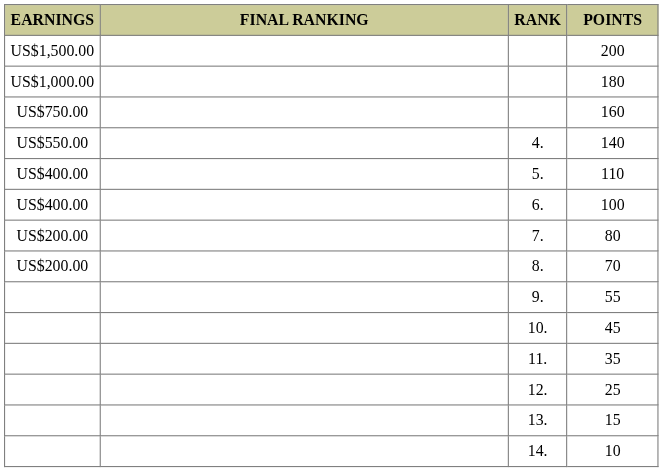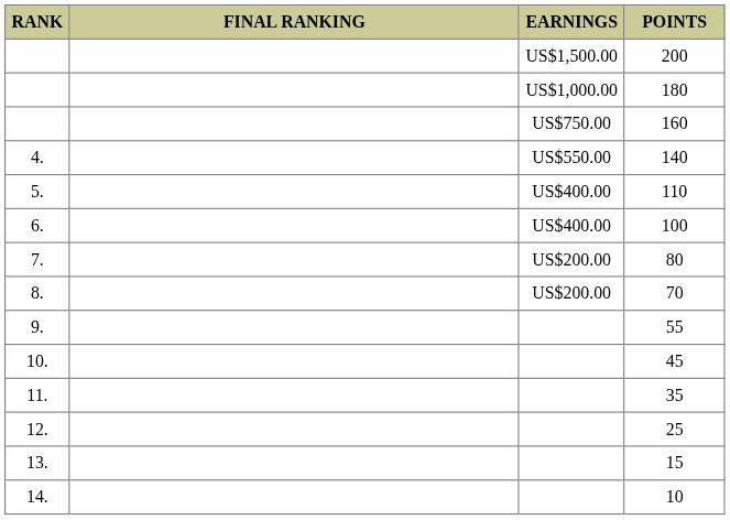 <table border="1" cellspacing="2" cellpadding="5" style="border-collapse: collapse; font-size: 90%;">
 <tr bgcolor="CCCC99">
+<th>RANK</th>
+<th style="width: 25em">FINAL RANKING</th>
 <th style="width: 5em">EARNINGS</th>
-<th style="width: 25em">FINAL RANKING</th>
-<th>RANK</th>
 <th style="width: 5em">POINTS</th>
-</tr>
-<tr>
-<td align="center">US$1,500.00</td>
-<td></td>
-<td align="center"></td>
-<td align="center">200</td>
-</tr>
-<tr>
-<td align="center">US$1,000.00</td>
-<td></td>
-<td align="center"></td>
-<td align="center">180</td>
-</tr>
-<tr>
-<td align="center">US$750.00</td>
-<td></td>
-<td align="center"></td>
-<td align="center">160</td>
-</tr>
-<tr>
-<td align="center">US$550.00</td>
-<td></td>
-<td align="center">4.</td>
-<td align="center">140</td>
-</tr>
-<tr>
-<td align="center">US$400.00</td>
-<td></td>
-<td align="center">5.</td>
-<td align="center">110</td>
-</tr>
-<tr>
-<td align="center">US$400.00</td>
-<td></td>
-<td align="center">6.</td>
-<td align="center">100</td>
-</tr>
-<tr>
-<td align="center">US$200.00</td>
-<td></td>
-<td align="center">7.</td>
-<td align="center">80</td>
-</tr>
-<tr>
-<td align="center">US$200.00</td>
-<td></td>
-<td align="center">8.</td>
-<td align="center">70</td>
 </tr>
 <tr>
 <td align="center"></td>
 <td></td>
-<td align="center">9.</td>
-<td align="center">55</td>
+<td align="center">US$1,500.00</td>
+<td align="center">200</td>
 </tr>
 <tr>
 <td align="center"></td>
 <td></td>
-<td align="center">10.</td>
-<td align="center">45</td>
+<td align="center">US$1,000.00</td>
+<td align="center">180</td>
 </tr>
 <tr>
 <td align="center"></td>
 <td></td>
+<td align="center">US$750.00</td>
+<td align="center">160</td>
+</tr>
+<tr>
+<td align="center">4.</td>
+<td></td>
+<td align="center">US$550.00</td>
+<td align="center">140</td>
+</tr>
+<tr>
+<td align="center">5.</td>
+<td></td>
+<td align="center">US$400.00</td>
+<td align="center">110</td>
+</tr>
+<tr>
+<td align="center">6.</td>
+<td></td>
+<td align="center">US$400.00</td>
+<td align="center">100</td>
+</tr>
+<tr>
+<td align="center">7.</td>
+<td></td>
+<td align="center">US$200.00</td>
+<td align="center">80</td>
+</tr>
+<tr>
+<td align="center">8.</td>
+<td></td>
+<td align="center">US$200.00</td>
+<td align="center">70</td>
+</tr>
+<tr>
+<td align="center">9.</td>
+<td></td>
+<td align="center"></td>
+<td align="center">55</td>
+</tr>
+<tr>
+<td align="center">10.</td>
+<td></td>
+<td align="center"></td>
+<td align="center">45</td>
+</tr>
+<tr>
 <td align="center">11.</td>
+<td></td>
+<td align="center"></td>
 <td align="center">35</td>
 </tr>
 <tr>
+<td align="center">12.</td>
+<td></td>
 <td align="center"></td>
-<td></td>
-<td align="center">12.</td>
 <td align="center">25</td>
 </tr>
 <tr>
+<td align="center">13.</td>
+<td></td>
 <td align="center"></td>
-<td></td>
-<td align="center">13.</td>
 <td align="center">15</td>
 </tr>
 <tr>
+<td align="center">14.</td>
+<td></td>
 <td align="center"></td>
-<td></td>
-<td align="center">14.</td>
 <td align="center">10</td>
 </tr>
 </table>
